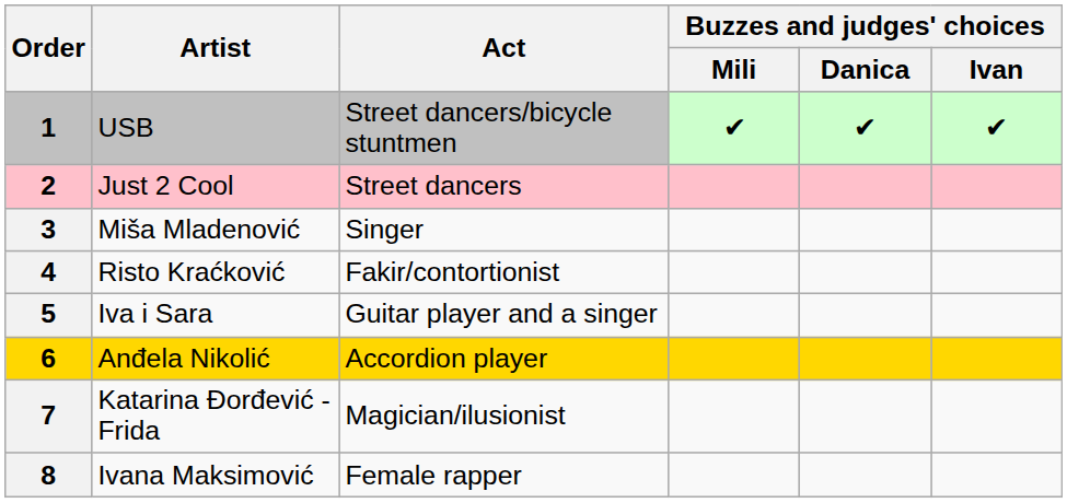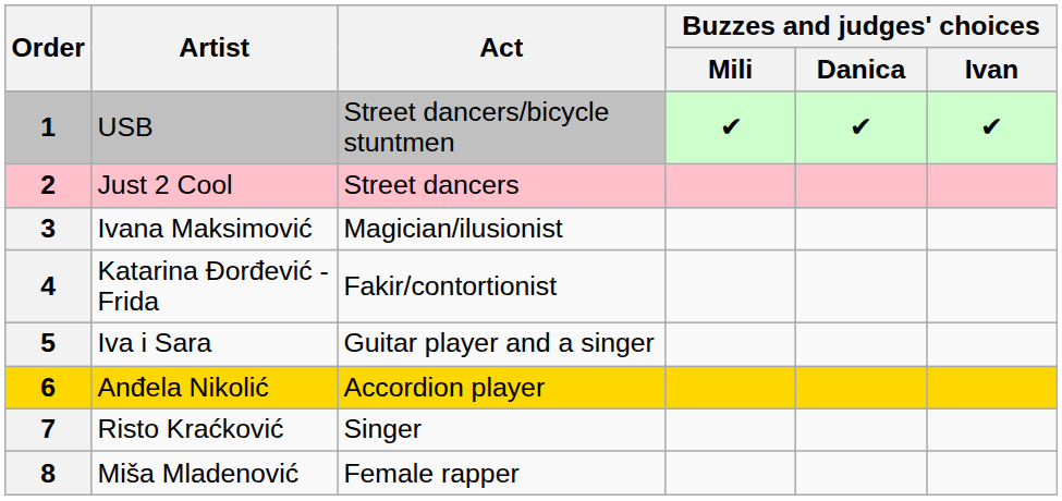 <table class="wikitable" style="width:100%;">
 <tr>
 <th rowspan=2>Order</th>
 <th rowspan=2>Artist</th>
 <th rowspan=2>Act</th>
 <th colspan=3>Buzzes and judges' choices</th>
 </tr>
 <tr>
 <th width="70">Mili</th>
 <th width="70">Danica</th>
 <th width="70">Ivan</th>
 </tr>
 <tr>
 <th style="background:silver;">1</th>
 <td style="background:silver;">USB</td>
 <td style="background:silver;">Street dancers/bicycle stuntmen</td>
 <td style="background:#cfc; text-align:center;">✔</td>
 <td style="background:#cfc; text-align:center;">✔</td>
 <td style="background:#cfc; text-align:center;">✔</td>
 </tr>
 <tr>
 <th style="background:pink;">2</th>
 <td style="background:pink;">Just 2 Cool</td>
 <td style="background:pink;">Street dancers</td>
 <td style="background:pink;"></td>
 <td style="background:pink;"></td>
 <td style="background:pink;"></td>
 </tr>
 <tr>
 <th>3</th>
-<td>Miša Mladenović</td>
-<td>Singer</td>
+<td>Ivana Maksimović</td>
+<td>Magician/ilusionist</td>
 <td></td>
 <td></td>
 <td></td>
 </tr>
 <tr>
 <th>4</th>
-<td>Risto Kraćković</td>
+<td>Katarina Đorđević - Frida</td>
 <td>Fakir/contortionist</td>
 <td></td>
 <td></td>
 <td></td>
 </tr>
 <tr>
 <th>5</th>
 <td>Iva i Sara</td>
 <td>Guitar player and a singer</td>
 <td></td>
 <td></td>
 <td></td>
 </tr>
 <tr>
 <th style="background:gold;">6</th>
 <td style="background:gold;">Anđela Nikolić</td>
 <td style="background:gold;">Accordion player</td>
 <td style="background:gold;"></td>
 <td style="background:gold;"></td>
 <td style="background:gold;"></td>
 </tr>
 <tr>
 <th>7</th>
-<td>Katarina Đorđević - Frida</td>
-<td>Magician/ilusionist</td>
+<td>Risto Kraćković</td>
+<td>Singer</td>
 <td></td>
 <td></td>
 <td></td>
 </tr>
 <tr>
 <th>8</th>
-<td>Ivana Maksimović</td>
+<td>Miša Mladenović</td>
 <td>Female rapper</td>
 <td></td>
 <td></td>
 <td></td>
 </tr>
 </table>
